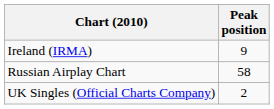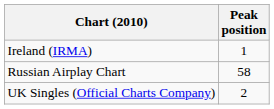 <table class="wikitable sortable">
 <tr>
 <th>Chart (2010)</th>
 <th>Peak<br>position</th>
 </tr>
 <tr>
 <td>Ireland (<a href='#'>IRMA</a>)</td>
-<td align="center">9</td>
+<td align="center">1</td>
 </tr>
 <tr>
 <td>Russian Airplay Chart</td>
 <td align="center">58</td>
 </tr>
 <tr>
 <td>UK Singles (<a href='#'>Official Charts Company</a>)</td>
 <td align="center">2</td>
 </tr>
 </table>
